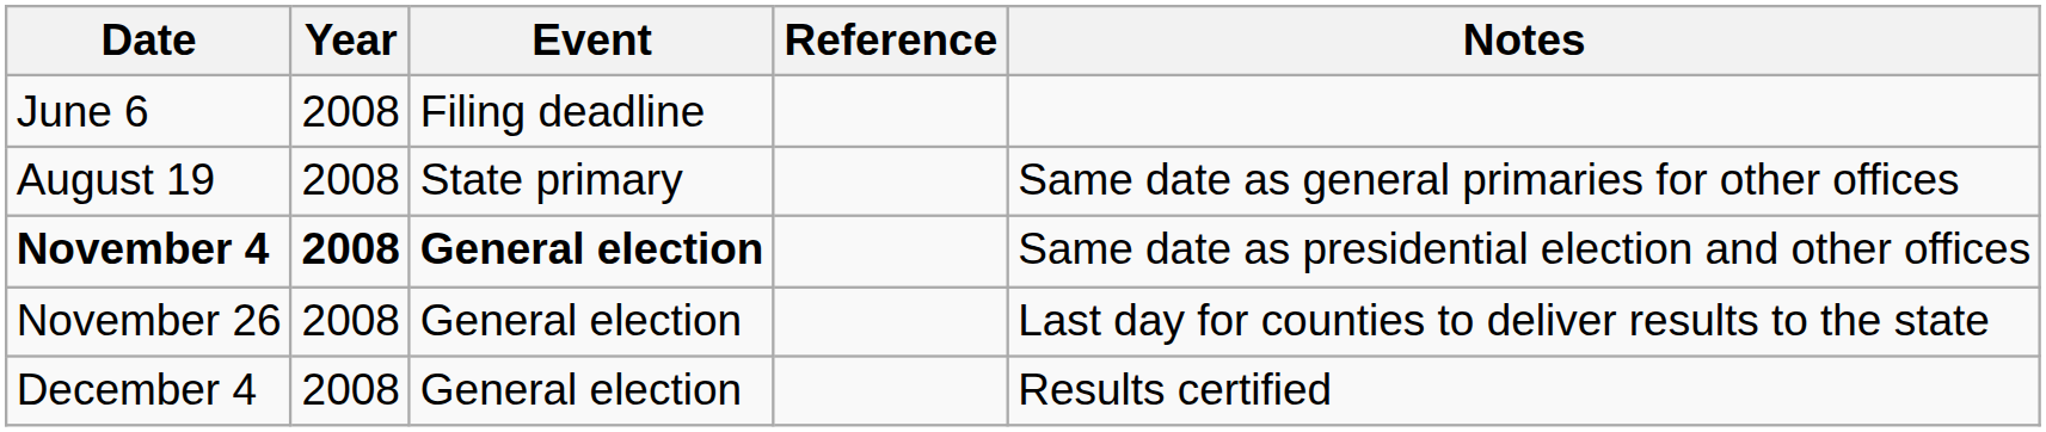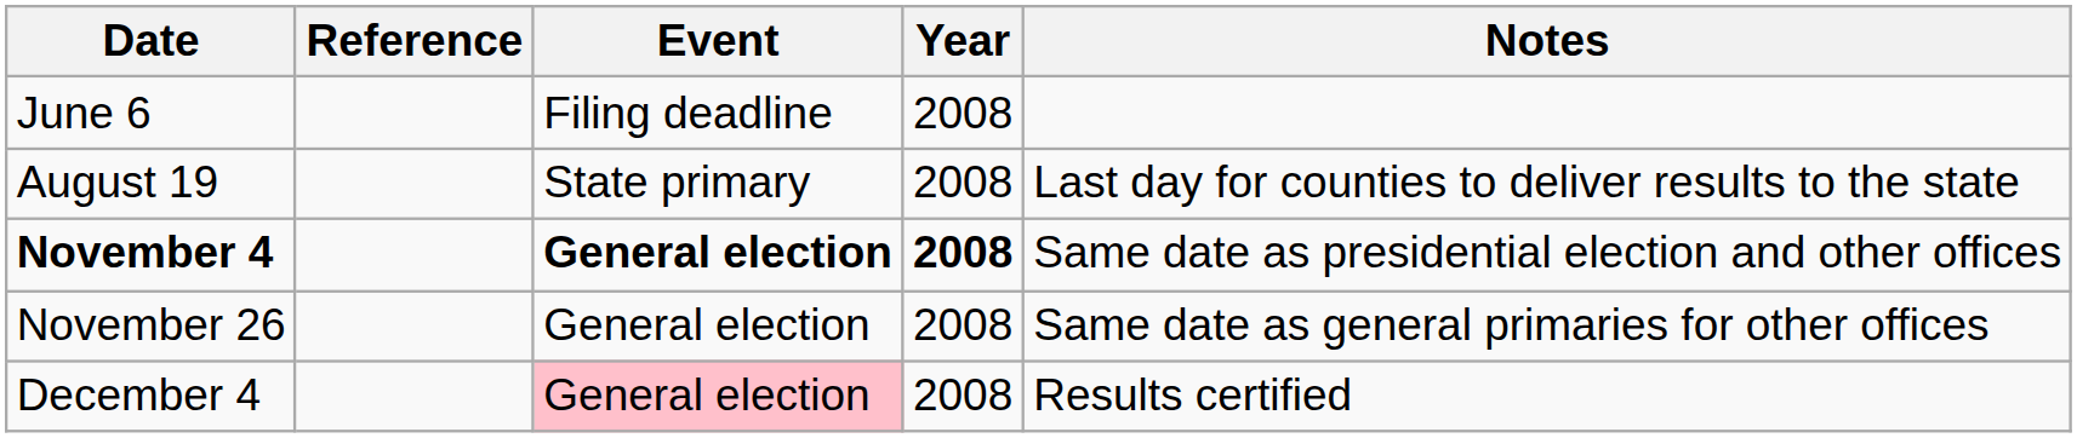 <table class="wikitable">
 <tr>
 <th>Date</th>
+<th>Reference</th>
+<th>Event</th>
 <th>Year</th>
-<th>Event</th>
-<th>Reference</th>
 <th>Notes</th>
 </tr>
 <tr>
 <td>June 6</td>
+<td></td>
+<td>Filing deadline</td>
 <td>2008</td>
-<td>Filing deadline</td>
-<td></td>
 <td></td>
 </tr>
 <tr>
 <td>August 19</td>
+<td></td>
+<td>State primary</td>
 <td>2008</td>
-<td>State primary</td>
-<td></td>
-<td>Same date as general primaries for other offices</td>
+<td>Last day for counties to deliver results to the state</td>
 </tr>
 <tr>
 <td><strong>November 4</strong></td>
+<td></td>
+<td><strong>General election</strong></td>
 <td><strong>2008</strong></td>
-<td><strong>General election</strong></td>
-<td></td>
 <td>Same date as presidential election and other offices</td>
 </tr>
 <tr>
 <td>November 26</td>
+<td></td>
+<td>General election</td>
 <td>2008</td>
-<td>General election</td>
-<td></td>
-<td>Last day for counties to deliver results to the state</td>
+<td>Same date as general primaries for other offices</td>
 </tr>
 <tr>
 <td>December 4</td>
+<td></td>
+<td style="background: pink;">General election</td>
 <td>2008</td>
-<td>General election</td>
-<td></td>
 <td>Results certified</td>
 </tr>
 </table>
